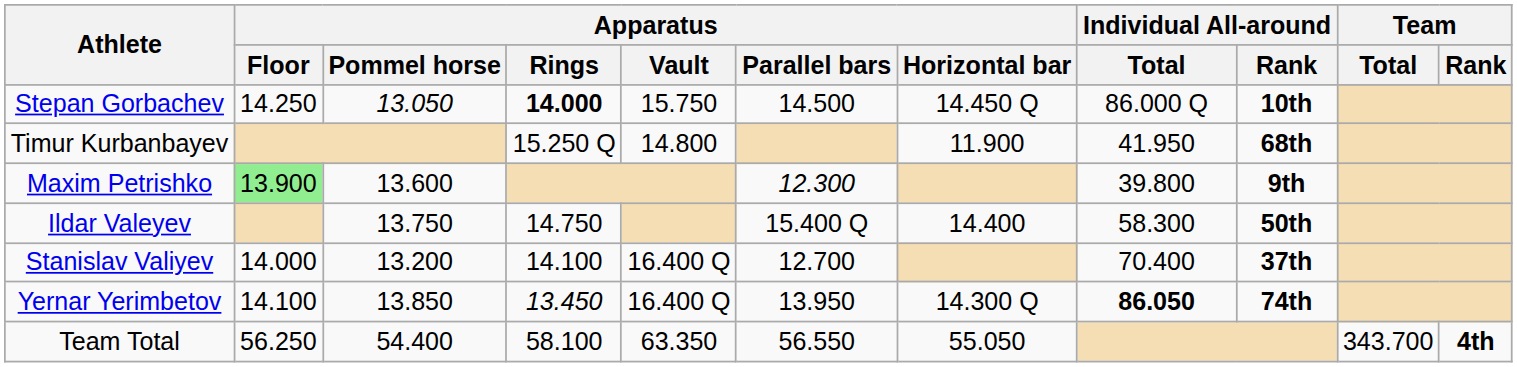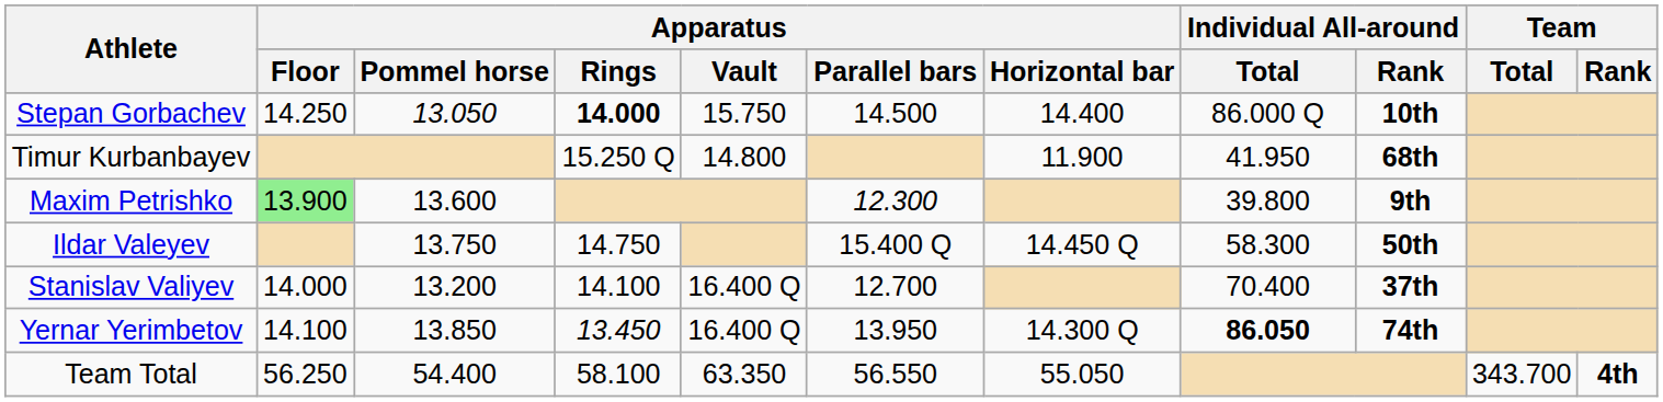 <table class=wikitable style="text-align:center; font-size:90%">
 <tr>
 <th rowspan=2>Athlete</th>
 <th colspan=6>Apparatus</th>
 <th colspan=2>Individual All-around</th>
 <th colspan=2>Team</th>
 </tr>
 <tr>
 <th>Floor</th>
 <th>Pommel horse</th>
 <th>Rings</th>
 <th>Vault</th>
 <th>Parallel bars</th>
 <th>Horizontal bar</th>
 <th>Total</th>
 <th>Rank</th>
 <th>Total</th>
 <th>Rank</th>
 </tr>
 <tr>
 <td><a href='#'>Stepan Gorbachev</a></td>
 <td align="center">14.250</td>
 <td align="center"><em>13.050</em></td>
 <td align="center"><strong>14.000</strong></td>
 <td align="center">15.750</td>
 <td align="center">14.500</td>
-<td align="center">14.450 Q</td>
+<td align="center">14.400</td>
 <td align="center">86.000 Q</td>
 <td align="center"><strong>10th</strong></td>
 <td bgcolor=wheat colspan=2></td>
 </tr>
 <tr>
 <td>Timur Kurbanbayev</td>
 <td bgcolor=wheat colspan=2></td>
 <td align="center">15.250 Q</td>
 <td align="center">14.800</td>
 <td bgcolor=wheat></td>
 <td align="center">11.900</td>
 <td align="center">41.950</td>
 <td align="center"><strong>68th</strong></td>
 <td bgcolor=wheat colspan=2></td>
 </tr>
 <tr>
 <td><a href='#'>Maxim Petrishko</a></td>
 <td align="center" style="background: lightgreen;">13.900</td>
 <td align="center">13.600</td>
 <td bgcolor=wheat colspan=2></td>
 <td align="center"><em>12.300</em></td>
 <td bgcolor=wheat></td>
 <td align="center">39.800</td>
 <td align="center"><strong>9th</strong></td>
 <td bgcolor=wheat colspan=2></td>
 </tr>
 <tr>
 <td><a href='#'>Ildar Valeyev</a></td>
 <td bgcolor=wheat></td>
 <td align="center">13.750</td>
 <td align="center">14.750</td>
 <td bgcolor=wheat></td>
 <td align="center">15.400 Q</td>
-<td align="center">14.400</td>
+<td align="center">14.450 Q</td>
 <td align="center">58.300</td>
 <td align="center"><strong>50th</strong></td>
 <td bgcolor=wheat colspan=2></td>
 </tr>
 <tr>
 <td><a href='#'>Stanislav Valiyev</a></td>
 <td align="center">14.000</td>
 <td align="center">13.200</td>
 <td align="center">14.100</td>
 <td align="center">16.400 Q</td>
 <td align="center">12.700</td>
 <td bgcolor=wheat></td>
 <td align="center">70.400</td>
 <td align="center"><strong>37th</strong></td>
 <td bgcolor=wheat colspan=2></td>
 </tr>
 <tr>
 <td><a href='#'>Yernar Yerimbetov</a></td>
 <td align="center">14.100</td>
 <td align="center">13.850</td>
 <td align="center"><em>13.450</em></td>
 <td align="center">16.400 Q</td>
 <td align="center">13.950</td>
 <td align="center">14.300 Q</td>
 <td align="center"><strong>86.050</strong></td>
 <td align="center"><strong>74th</strong></td>
 <td bgcolor=wheat colspan=2></td>
 </tr>
 <tr>
 <td>Team Total</td>
 <td align="center">56.250</td>
 <td align="center">54.400</td>
 <td align="center">58.100</td>
 <td align="center">63.350</td>
 <td align="center">56.550</td>
 <td align="center">55.050</td>
 <td bgcolor=wheat colspan=2></td>
 <td align="center">343.700</td>
 <td align="center"><strong>4th</strong></td>
 </tr>
 </table>
